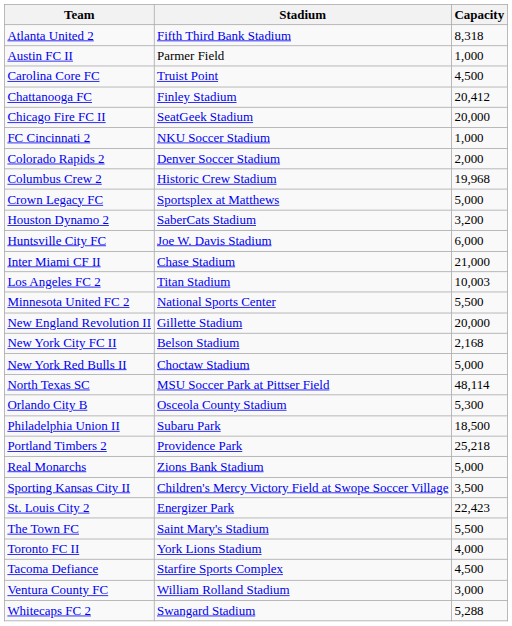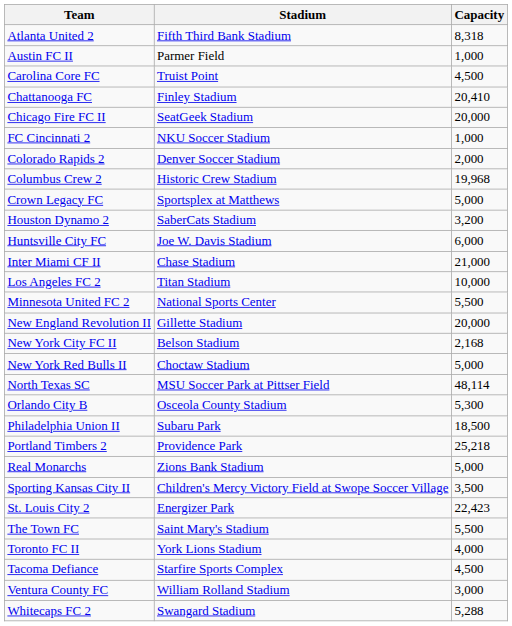 <table class="wikitable sortable" style="text-align:left">
 <tr>
 <th>Team</th>
 <th>Stadium</th>
 <th>Capacity</th>
 </tr>
 <tr>
 <td><a href='#'>Atlanta United 2</a></td>
 <td><a href='#'>Fifth Third Bank Stadium</a></td>
 <td>8,318</td>
 </tr>
 <tr>
 <td><a href='#'>Austin FC II</a></td>
 <td>Parmer Field</td>
 <td>1,000</td>
 </tr>
 <tr>
 <td><a href='#'>Carolina Core FC</a></td>
 <td><a href='#'>Truist Point</a></td>
 <td>4,500</td>
 </tr>
 <tr>
 <td><a href='#'>Chattanooga FC</a></td>
 <td><a href='#'>Finley Stadium</a></td>
-<td>20,412</td>
+<td>20,410</td>
 </tr>
 <tr>
 <td><a href='#'>Chicago Fire FC II</a></td>
 <td><a href='#'>SeatGeek Stadium</a></td>
 <td>20,000</td>
 </tr>
 <tr>
 <td><a href='#'>FC Cincinnati 2</a></td>
 <td><a href='#'>NKU Soccer Stadium</a></td>
 <td>1,000</td>
 </tr>
 <tr>
 <td><a href='#'>Colorado Rapids 2</a></td>
 <td><a href='#'>Denver Soccer Stadium</a></td>
 <td>2,000</td>
 </tr>
 <tr>
 <td><a href='#'>Columbus Crew 2</a></td>
 <td><a href='#'>Historic Crew Stadium</a></td>
 <td>19,968</td>
 </tr>
 <tr>
 <td><a href='#'>Crown Legacy FC</a></td>
 <td><a href='#'>Sportsplex at Matthews</a></td>
 <td>5,000</td>
 </tr>
 <tr>
 <td><a href='#'>Houston Dynamo 2</a></td>
 <td><a href='#'>SaberCats Stadium</a></td>
 <td>3,200</td>
 </tr>
 <tr>
 <td><a href='#'>Huntsville City FC</a></td>
 <td><a href='#'>Joe W. Davis Stadium</a></td>
 <td>6,000</td>
 </tr>
 <tr>
 <td><a href='#'>Inter Miami CF II</a></td>
 <td><a href='#'>Chase Stadium</a></td>
 <td>21,000</td>
 </tr>
 <tr>
 <td><a href='#'>Los Angeles FC 2</a></td>
 <td><a href='#'>Titan Stadium</a></td>
-<td>10,003</td>
+<td>10,000</td>
 </tr>
 <tr>
 <td><a href='#'>Minnesota United FC 2</a></td>
 <td><a href='#'>National Sports Center</a></td>
 <td>5,500</td>
 </tr>
 <tr>
 <td><a href='#'>New England Revolution II</a></td>
 <td><a href='#'>Gillette Stadium</a></td>
 <td>20,000</td>
 </tr>
 <tr>
 <td><a href='#'>New York City FC II</a></td>
 <td><a href='#'>Belson Stadium</a></td>
 <td>2,168</td>
 </tr>
 <tr>
 <td><a href='#'>New York Red Bulls II</a></td>
 <td><a href='#'>Choctaw Stadium</a></td>
 <td>5,000</td>
 </tr>
 <tr>
 <td><a href='#'>North Texas SC</a></td>
 <td><a href='#'>MSU Soccer Park at Pittser Field</a></td>
 <td>48,114</td>
 </tr>
 <tr>
 <td><a href='#'>Orlando City B</a></td>
 <td><a href='#'>Osceola County Stadium</a></td>
 <td>5,300</td>
 </tr>
 <tr>
 <td><a href='#'>Philadelphia Union II</a></td>
 <td><a href='#'>Subaru Park</a></td>
 <td>18,500</td>
 </tr>
 <tr>
 <td><a href='#'>Portland Timbers 2</a></td>
 <td><a href='#'>Providence Park</a></td>
 <td>25,218</td>
 </tr>
 <tr>
 <td><a href='#'>Real Monarchs</a></td>
 <td><a href='#'>Zions Bank Stadium</a></td>
 <td>5,000</td>
 </tr>
 <tr>
 <td><a href='#'>Sporting Kansas City II</a></td>
 <td><a href='#'>Children's Mercy Victory Field at Swope Soccer Village</a></td>
 <td>3,500</td>
 </tr>
 <tr>
 <td><a href='#'>St. Louis City 2</a></td>
 <td><a href='#'>Energizer Park</a></td>
 <td>22,423</td>
 </tr>
 <tr>
 <td><a href='#'>The Town FC</a></td>
 <td><a href='#'>Saint Mary's Stadium</a></td>
 <td>5,500</td>
 </tr>
 <tr>
 <td><a href='#'>Toronto FC II</a></td>
 <td><a href='#'>York Lions Stadium</a></td>
 <td>4,000</td>
 </tr>
 <tr>
 <td><a href='#'>Tacoma Defiance</a></td>
 <td><a href='#'>Starfire Sports Complex</a></td>
 <td>4,500</td>
 </tr>
 <tr>
 <td><a href='#'>Ventura County FC</a></td>
 <td><a href='#'>William Rolland Stadium</a></td>
 <td>3,000</td>
 </tr>
 <tr>
 <td><a href='#'>Whitecaps FC 2</a></td>
 <td><a href='#'>Swangard Stadium</a></td>
 <td>5,288</td>
 </tr>
 </table>
